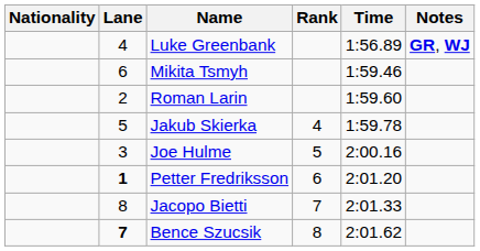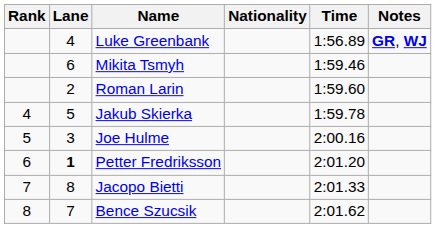 <table class='wikitable sortable' style='text-align:center'>
 <tr>
-<th>Nationality</th>
+<th>Rank</th>
 <th>Lane</th>
 <th>Name</th>
-<th>Rank</th>
+<th>Nationality</th>
 <th>Time</th>
 <th>Notes</th>
 </tr>
 <tr>
-<td align=left></td>
+<td></td>
 <td>4</td>
 <td align=left><a href='#'>Luke Greenbank</a></td>
-<td></td>
+<td align=left></td>
 <td>1:56.89</td>
 <td><a href='#'><strong>GR</strong></a>, <a href='#'><strong>WJ</strong></a></td>
 </tr>
 <tr>
-<td align=left></td>
+<td></td>
 <td>6</td>
 <td align=left><a href='#'>Mikita Tsmyh</a></td>
-<td></td>
+<td align=left></td>
 <td>1:59.46</td>
 <td></td>
 </tr>
 <tr>
-<td align=left></td>
+<td></td>
 <td>2</td>
 <td align=left><a href='#'>Roman Larin</a></td>
-<td></td>
+<td align=left></td>
 <td>1:59.60</td>
 <td></td>
 </tr>
 <tr>
-<td align=left></td>
+<td>4</td>
 <td>5</td>
 <td align=left><a href='#'>Jakub Skierka</a></td>
-<td>4</td>
+<td align=left></td>
 <td>1:59.78</td>
 <td></td>
 </tr>
 <tr>
-<td align=left></td>
+<td>5</td>
 <td>3</td>
 <td align=left><a href='#'>Joe Hulme</a></td>
-<td>5</td>
+<td align=left></td>
 <td>2:00.16</td>
 <td></td>
 </tr>
 <tr>
-<td align=left></td>
+<td>6</td>
 <td><strong>1</strong></td>
 <td align=left><a href='#'>Petter Fredriksson</a></td>
-<td>6</td>
+<td align=left></td>
 <td>2:01.20</td>
 <td></td>
 </tr>
 <tr>
-<td align=left></td>
+<td>7</td>
 <td>8</td>
 <td align=left><a href='#'>Jacopo Bietti</a></td>
-<td>7</td>
+<td align=left></td>
 <td>2:01.33</td>
 <td></td>
 </tr>
 <tr>
+<td>8</td>
+<td>7</td>
+<td align=left><a href='#'>Bence Szucsik</a></td>
 <td align=left></td>
-<td><strong>7</strong></td>
-<td align=left><a href='#'>Bence Szucsik</a></td>
-<td>8</td>
 <td>2:01.62</td>
 <td></td>
 </tr>
 </table>
